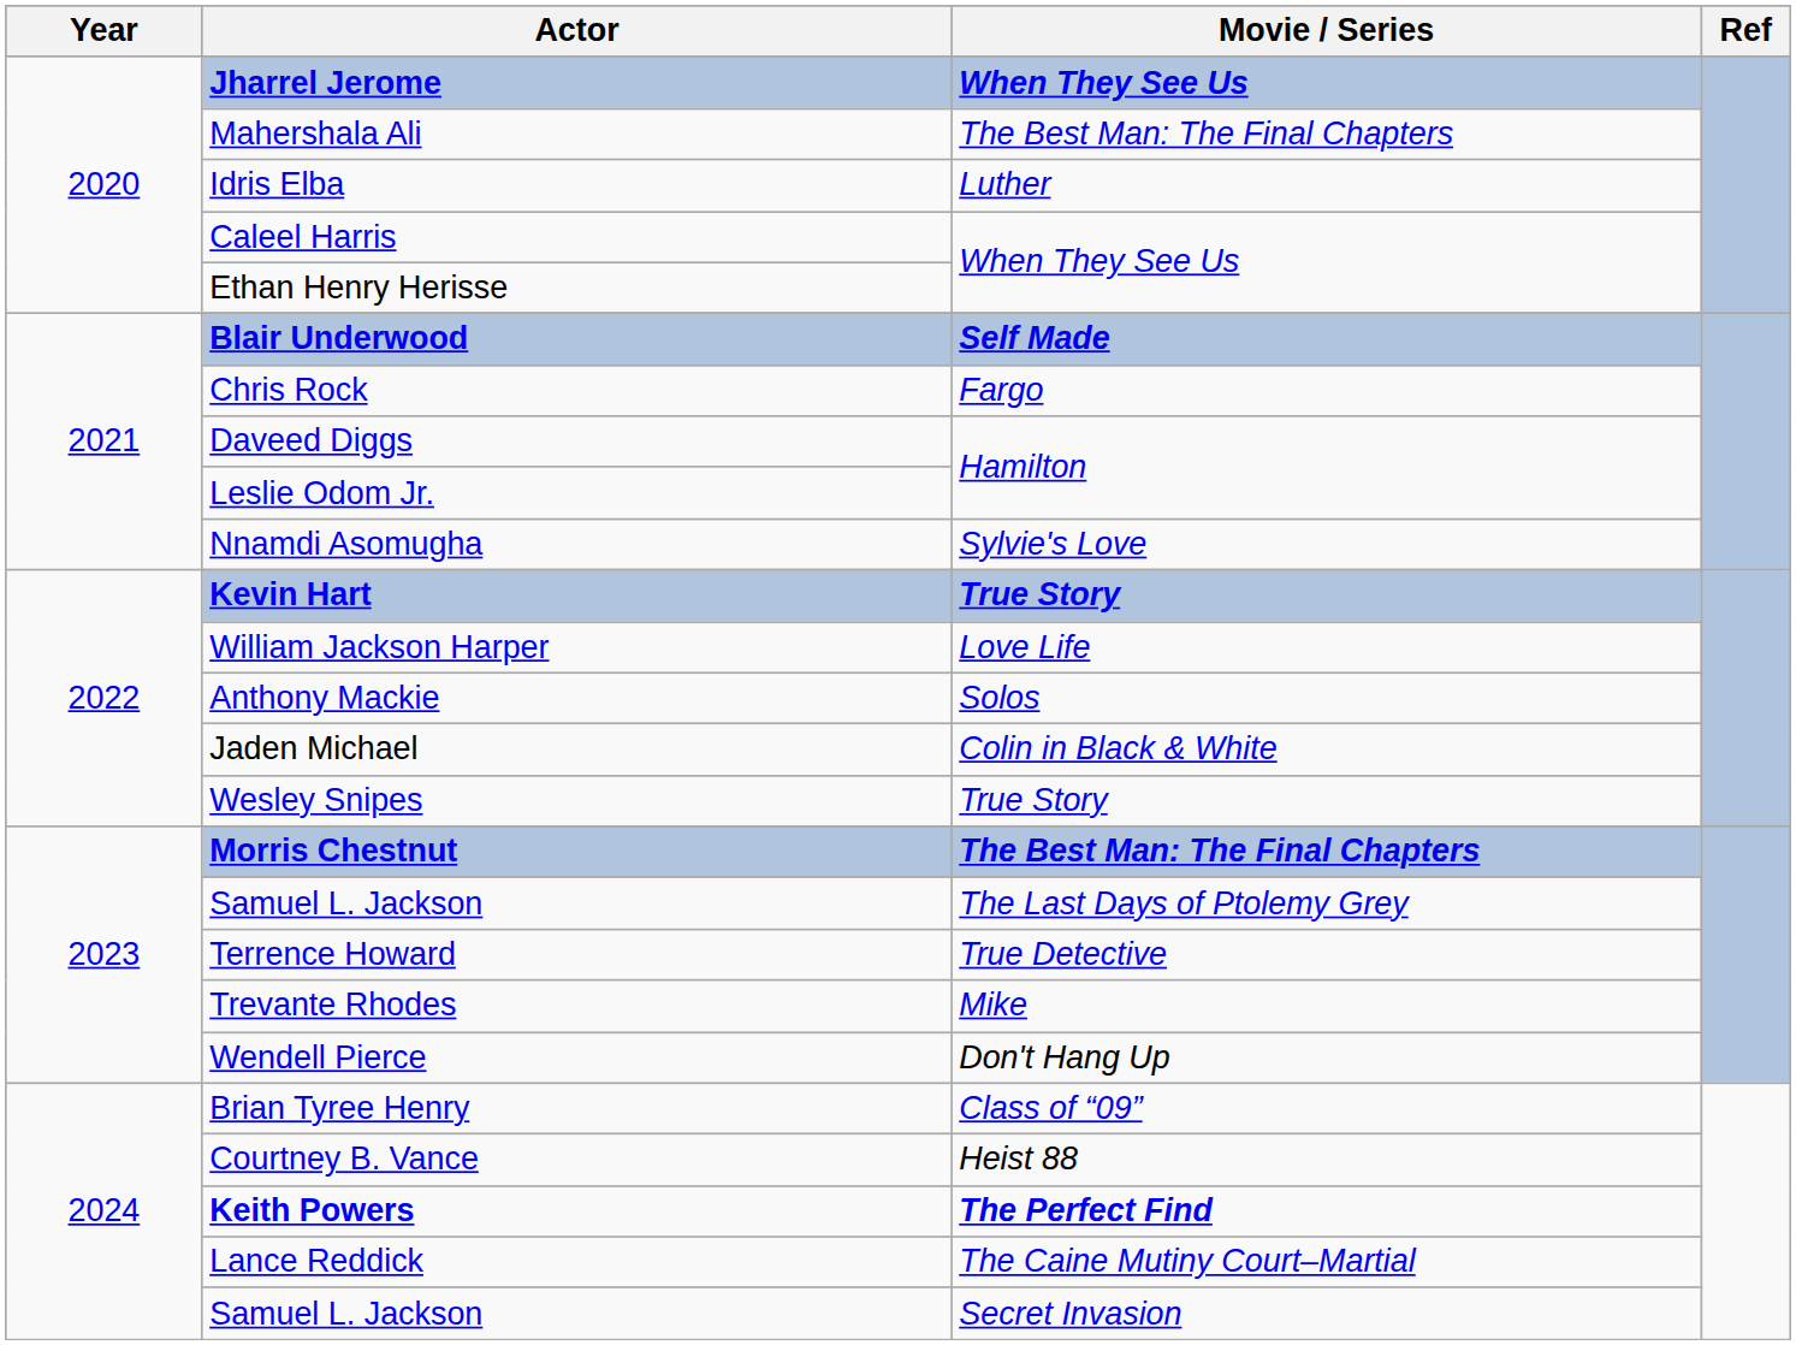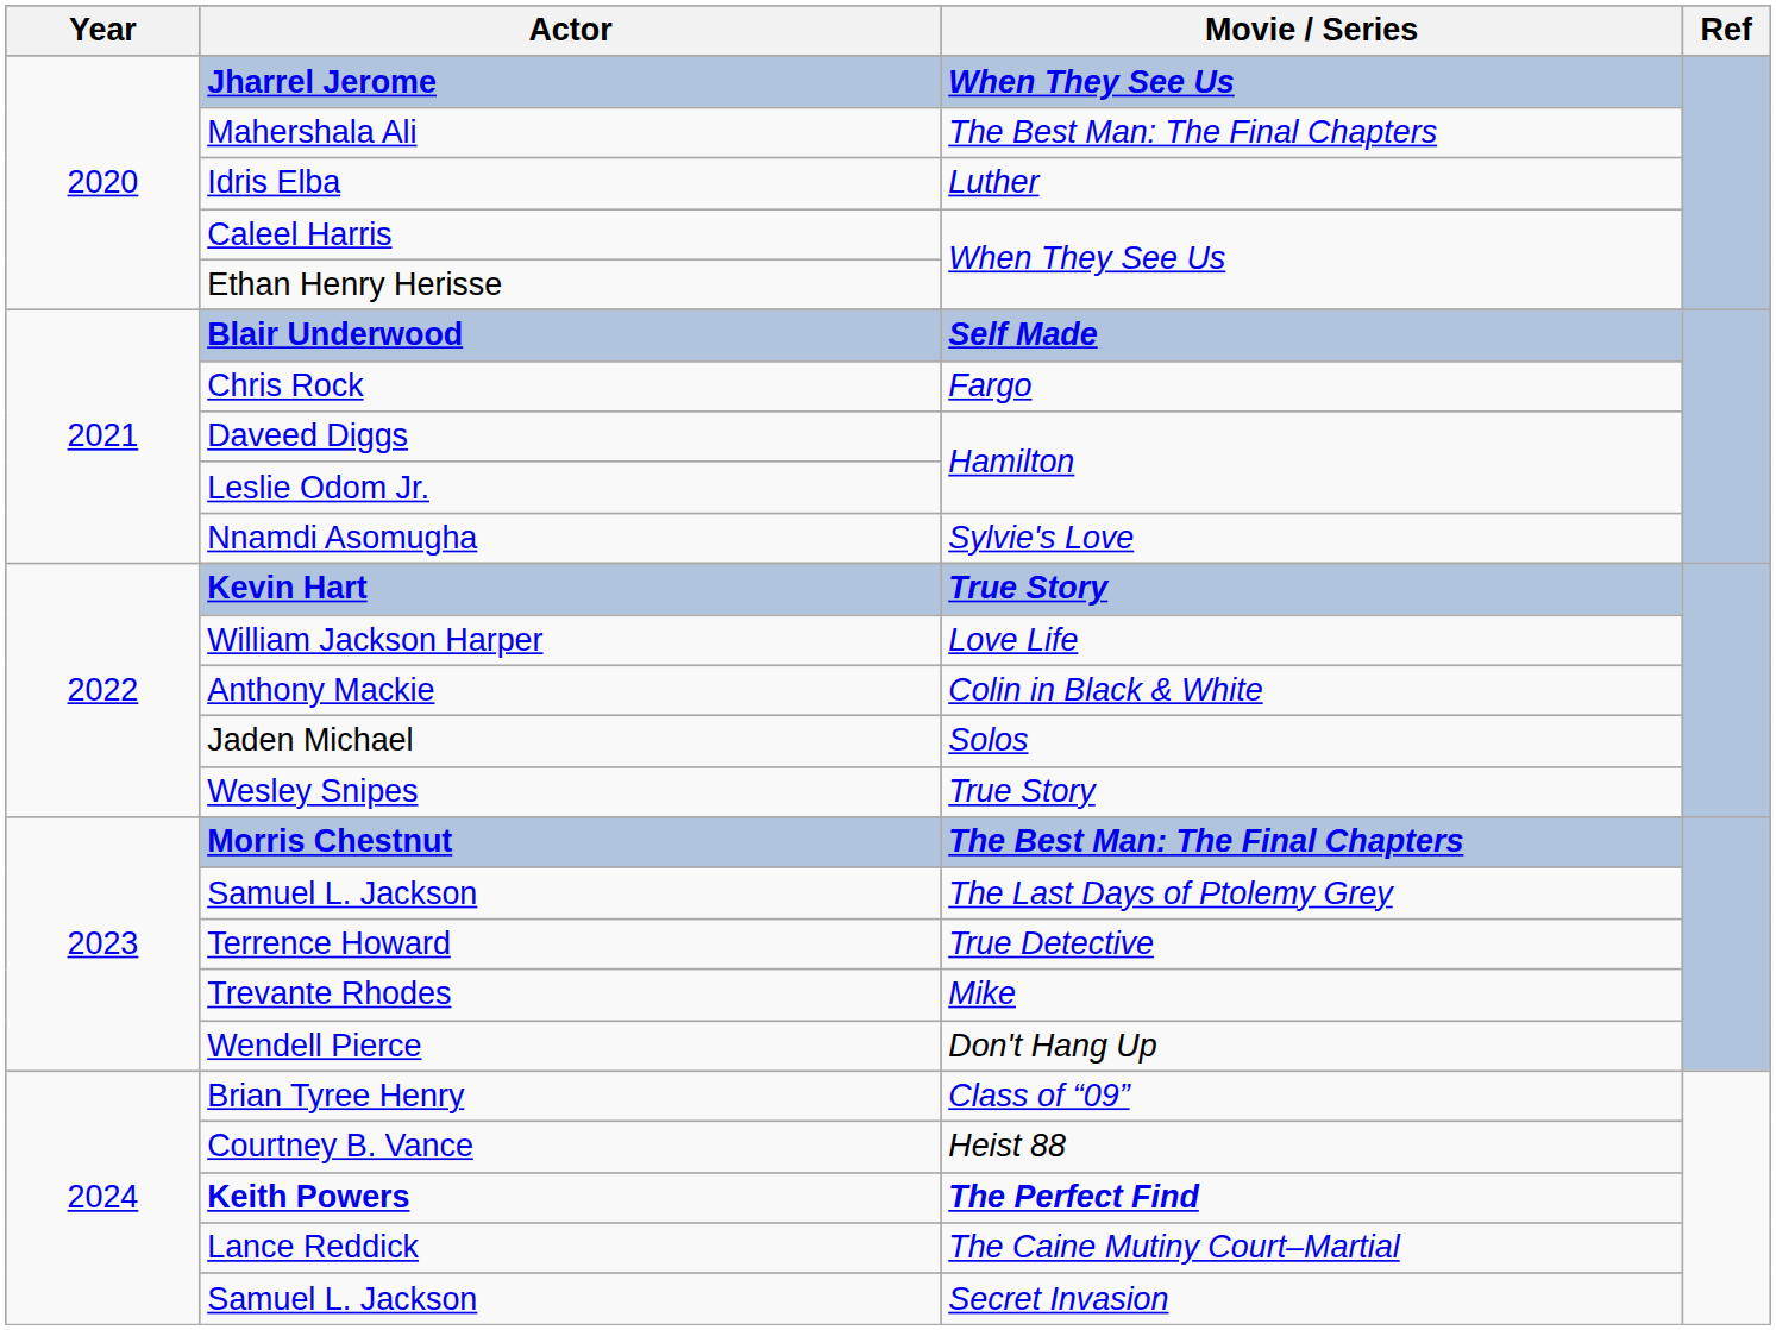 <table class="wikitable" style="width:100%;">
 <tr style="background:#bebebe;">
 <th style="width:11%;">Year</th>
 <th style="width:42%;">Actor</th>
 <th style="width:42%;">Movie / Series</th>
 <th style="width:5%;">Ref</th>
 </tr>
 <tr>
 <td rowspan="6" align="center"><a href='#'>2020</a></td>
 </tr>
 <tr style="background:#B0C4DE">
 <td><strong><a href='#'>Jharrel Jerome</a></strong></td>
 <td><strong><em><a href='#'>When They See Us</a></em></strong></td>
 <td rowspan="6" align="center"></td>
 </tr>
 <tr>
 <td><a href='#'>Mahershala Ali</a></td>
 <td><em><a href='#'>The Best Man: The Final Chapters</a></em></td>
 </tr>
 <tr>
 <td><a href='#'>Idris Elba</a></td>
 <td><em><a href='#'>Luther</a></em></td>
 </tr>
 <tr>
 <td><a href='#'>Caleel Harris</a></td>
 <td rowspan="2"><em><a href='#'>When They See Us</a></em></td>
 </tr>
 <tr>
 <td>Ethan Henry Herisse</td>
 </tr>
 <tr>
 <td rowspan="6" align="center"><a href='#'>2021</a></td>
 </tr>
 <tr style="background:#B0C4DE">
 <td><strong><a href='#'>Blair Underwood</a></strong></td>
 <td><strong><em><a href='#'>Self Made</a></em></strong></td>
 <td rowspan="6" align="center"></td>
 </tr>
 <tr>
 <td><a href='#'>Chris Rock</a></td>
 <td><em><a href='#'>Fargo</a></em></td>
 </tr>
 <tr>
 <td><a href='#'>Daveed Diggs</a></td>
 <td rowspan="2"><em><a href='#'>Hamilton</a></em></td>
 </tr>
 <tr>
 <td><a href='#'>Leslie Odom Jr.</a></td>
 </tr>
 <tr>
 <td><a href='#'>Nnamdi Asomugha</a></td>
 <td><em><a href='#'>Sylvie's Love</a></em></td>
 </tr>
 <tr>
 <td rowspan="6" align="center"><a href='#'>2022</a></td>
 </tr>
 <tr style="background:#B0C4DE">
 <td><strong><a href='#'>Kevin Hart</a></strong></td>
 <td><strong><em><a href='#'>True Story</a></em></strong></td>
 <td rowspan="6" align="center"></td>
 </tr>
 <tr>
 <td><a href='#'>William Jackson Harper</a></td>
 <td><em><a href='#'>Love Life</a></em></td>
 </tr>
 <tr>
 <td><a href='#'>Anthony Mackie</a></td>
-<td><em><a href='#'>Solos</a></em></td>
+<td><em><a href='#'>Colin in Black & White</a></em></td>
 </tr>
 <tr>
 <td>Jaden Michael</td>
-<td><em><a href='#'>Colin in Black & White</a></em></td>
+<td><em><a href='#'>Solos</a></em></td>
 </tr>
 <tr>
 <td><a href='#'>Wesley Snipes</a></td>
 <td><em><a href='#'>True Story</a></em></td>
 </tr>
 <tr>
 <td rowspan="6" align="center"><a href='#'>2023</a></td>
 </tr>
 <tr style="background:#B0C4DE">
 <td><strong><a href='#'>Morris Chestnut</a></strong></td>
 <td><strong><em><a href='#'>The Best Man: The Final Chapters</a></em></strong></td>
 <td rowspan="5" align="center"></td>
 </tr>
 <tr>
 <td><a href='#'>Samuel L. Jackson</a></td>
 <td><em><a href='#'>The Last Days of Ptolemy Grey</a></em></td>
 </tr>
 <tr>
 <td><a href='#'>Terrence Howard</a></td>
 <td><em><a href='#'>True Detective</a></em></td>
 </tr>
 <tr>
 <td><a href='#'>Trevante Rhodes</a></td>
 <td><em><a href='#'>Mike</a></em></td>
 </tr>
 <tr>
 <td><a href='#'>Wendell Pierce</a></td>
 <td><em>Don't Hang Up</em></td>
 </tr>
 <tr>
 <td rowspan="6" align="center"><a href='#'>2024</a></td>
 <td><a href='#'>Brian Tyree Henry</a></td>
 <td><em><a href='#'>Class of “09”</a></em></td>
 <td rowspan="6" align="center"></td>
 </tr>
 <tr>
 <td><a href='#'>Courtney B. Vance</a></td>
 <td><em>Heist 88</em></td>
 </tr>
 <tr>
 <td><strong><a href='#'>Keith Powers</a></strong></td>
 <td><strong><em><a href='#'>The Perfect Find</a></em></strong></td>
 </tr>
 <tr>
 <td><a href='#'>Lance Reddick</a></td>
 <td><em><a href='#'>The Caine Mutiny Court–Martial</a></em></td>
 </tr>
 <tr>
 <td><a href='#'>Samuel L. Jackson</a></td>
 <td><em><a href='#'>Secret Invasion</a></em></td>
 </tr>
 </table>
